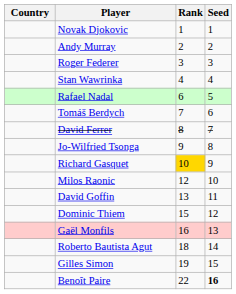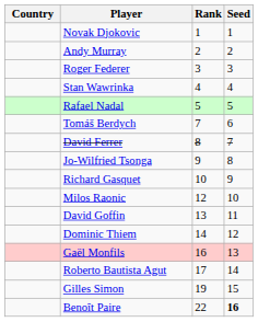 <table class=wikitable>
 <tr>
 <th width=70>Country</th>
 <th width=175>Player</th>
 <th>Rank</th>
 <th>Seed</th>
 </tr>
 <tr>
 <td></td>
 <td><a href='#'>Novak Djokovic</a></td>
 <td>1</td>
 <td>1</td>
 </tr>
 <tr>
 <td></td>
 <td><a href='#'>Andy Murray</a></td>
 <td>2</td>
 <td>2</td>
 </tr>
 <tr>
 <td></td>
 <td><a href='#'>Roger Federer</a></td>
 <td>3</td>
 <td>3</td>
 </tr>
 <tr>
 <td></td>
 <td><a href='#'>Stan Wawrinka</a></td>
 <td>4</td>
 <td>4</td>
 </tr>
 <tr style="background:#cfc;">
 <td></td>
 <td><a href='#'>Rafael Nadal</a></td>
-<td>6</td>
+<td>5</td>
 <td>5</td>
 </tr>
 <tr>
 <td></td>
 <td><a href='#'>Tomáš Berdych</a></td>
 <td>7</td>
 <td>6</td>
 </tr>
 <tr>
 <td><s></s></td>
 <td><s><a href='#'>David Ferrer</a></s></td>
 <td><s>8</s></td>
 <td><s>7</s></td>
 </tr>
 <tr>
 <td></td>
 <td><a href='#'>Jo-Wilfried Tsonga</a></td>
 <td>9</td>
 <td>8</td>
 </tr>
 <tr>
 <td></td>
 <td><a href='#'>Richard Gasquet</a></td>
-<td style="background: gold;">10</td>
+<td>10</td>
 <td>9</td>
 </tr>
 <tr>
 <td></td>
 <td><a href='#'>Milos Raonic</a></td>
 <td>12</td>
 <td>10</td>
 </tr>
 <tr>
 <td></td>
 <td><a href='#'>David Goffin</a></td>
 <td>13</td>
 <td>11</td>
 </tr>
 <tr>
 <td></td>
 <td><a href='#'>Dominic Thiem</a></td>
-<td>15</td>
+<td>14</td>
 <td>12</td>
 </tr>
 <tr style="background:#fcc;">
 <td></td>
 <td><a href='#'>Gaël Monfils</a></td>
 <td>16</td>
 <td>13</td>
 </tr>
 <tr>
 <td></td>
 <td><a href='#'>Roberto Bautista Agut</a></td>
-<td>18</td>
+<td>17</td>
 <td>14</td>
 </tr>
 <tr>
 <td></td>
 <td><a href='#'>Gilles Simon</a></td>
 <td>19</td>
 <td>15</td>
 </tr>
 <tr>
 <td></td>
 <td><a href='#'>Benoît Paire</a></td>
 <td>22</td>
 <td><strong>16</strong></td>
 </tr>
 </table>
